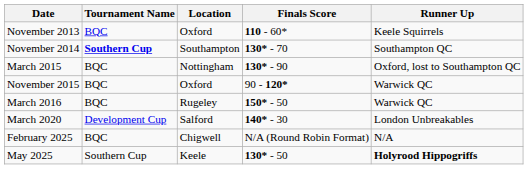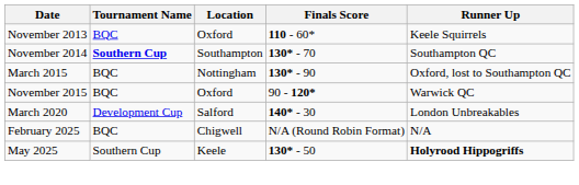 <table class="wikitable">
 <tr>
 <th>Date</th>
 <th>Tournament Name</th>
 <th>Location</th>
 <th>Finals Score</th>
 <th>Runner Up</th>
 </tr>
 <tr>
 <td>November 2013</td>
 <td><a href='#'>BQC</a></td>
 <td>Oxford</td>
 <td><strong>110</strong> - 60*</td>
 <td>Keele Squirrels</td>
 </tr>
 <tr>
 <td>November 2014</td>
 <td><strong><a href='#'>Southern Cup</a></strong></td>
 <td>Southampton</td>
 <td><strong>130*</strong> - 70</td>
 <td>Southampton QC</td>
 </tr>
 <tr>
 <td>March 2015</td>
 <td>BQC</td>
 <td>Nottingham</td>
 <td><strong>130*</strong> - 90</td>
 <td>Oxford, lost to Southampton QC</td>
 </tr>
 <tr>
 <td>November 2015</td>
 <td>BQC</td>
 <td>Oxford</td>
 <td>90 - <strong>120*</strong></td>
 <td>Warwick QC</td>
 </tr>
 <tr>
-<td>March 2016</td>
-<td>BQC</td>
-<td>Rugeley</td>
-<td><strong>150*</strong> - 50</td>
-<td>Warwick QC</td>
-</tr>
-<tr>
 <td>March 2020</td>
 <td><a href='#'>Development Cup</a></td>
 <td>Salford</td>
 <td><strong>140*</strong> - 30</td>
 <td>London Unbreakables</td>
 </tr>
 <tr>
 <td>February 2025</td>
 <td>BQC</td>
 <td>Chigwell</td>
 <td>N/A (Round Robin Format)</td>
 <td>N/A</td>
 </tr>
 <tr>
 <td>May 2025</td>
 <td>Southern Cup</td>
 <td>Keele</td>
 <td><strong>130*</strong> - 50</td>
 <td><strong>Holyrood Hippogriffs</strong></td>
 </tr>
 </table>
